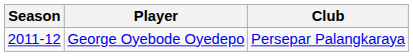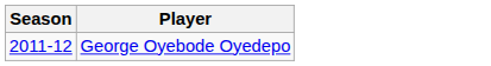 <table class="wikitable">
 <tr>
 <th>Season</th>
 <th>Player</th>
-<th>Club</th>
 </tr>
 <tr>
 <td><a href='#'>2011-12</a></td>
 <td> <a href='#'>George Oyebode Oyedepo</a></td>
-<td><a href='#'>Persepar Palangkaraya</a></td>
 </tr>
 </table>
